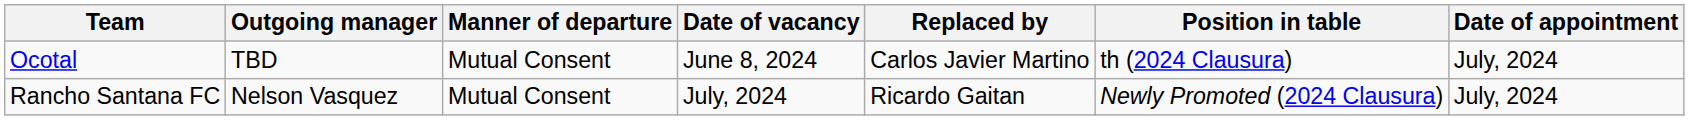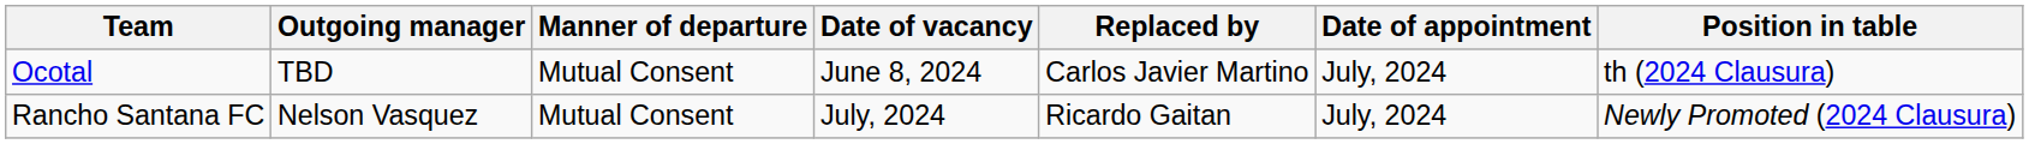 <table class="wikitable">
 <tr>
 <th>Team</th>
 <th>Outgoing manager</th>
 <th>Manner of departure</th>
 <th>Date of vacancy</th>
 <th>Replaced by</th>
+<th>Date of appointment</th>
 <th>Position in table</th>
-<th>Date of appointment</th>
 </tr>
 <tr>
 <td><a href='#'>Ocotal</a></td>
 <td> TBD</td>
 <td>Mutual Consent</td>
 <td>June 8, 2024</td>
 <td> Carlos Javier Martino</td>
+<td>July, 2024</td>
 <td>th (<a href='#'>2024 Clausura</a>)</td>
-<td>July, 2024</td>
 </tr>
 <tr>
 <td>Rancho Santana FC</td>
 <td> Nelson Vasquez</td>
 <td>Mutual Consent</td>
 <td>July, 2024</td>
 <td> Ricardo Gaitan</td>
+<td>July, 2024</td>
 <td><em>Newly Promoted</em> (<a href='#'>2024 Clausura</a>)</td>
-<td>July, 2024</td>
 </tr>
 </table>
